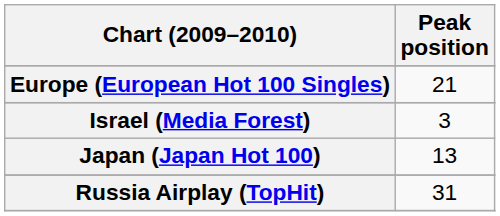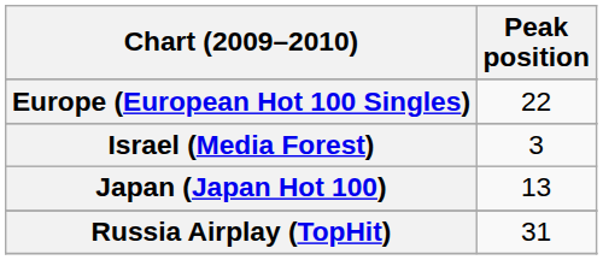 <table class="wikitable sortable plainrowheaders" style="text-align:center">
 <tr>
 <th scope="col">Chart (2009–2010)</th>
 <th scope="col">Peak<br>position</th>
 </tr>
 <tr>
 </tr>
 <tr>
 </tr>
 <tr>
 <th scope="row">Europe (<a href='#'>European Hot 100 Singles</a>)</th>
-<td>21</td>
+<td>22</td>
 </tr>
 <tr>
 </tr>
 <tr>
 <th scope="row">Israel (<a href='#'>Media Forest</a>)</th>
 <td>3</td>
 </tr>
 <tr>
 <th scope="row">Japan (<a href='#'>Japan Hot 100</a>)</th>
 <td>13</td>
 </tr>
 <tr>
 </tr>
 <tr>
 <th scope="row">Russia Airplay (<a href='#'>TopHit</a>)</th>
 <td>31</td>
 </tr>
 <tr>
 </tr>
 <tr>
 </tr>
 <tr>
 </tr>
 </table>
